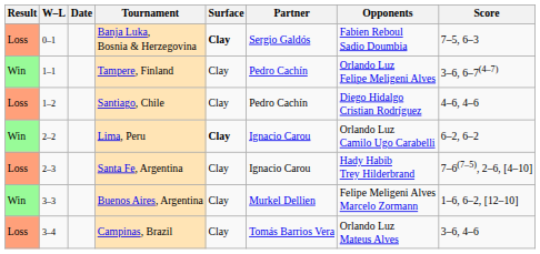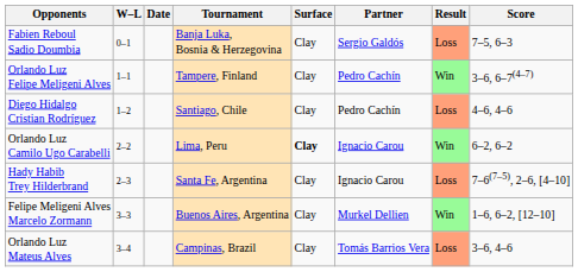 <table class="sortable wikitable" style=font-size:75%>
 <tr>
-<th>Result</th>
+<th>Opponents</th>
 <th class="unsortable">W–L</th>
 <th>Date</th>
 <th>Tournament</th>
 <th>Surface</th>
 <th>Partner</th>
-<th>Opponents</th>
+<th>Result</th>
 <th class="unsortable">Score</th>
 </tr>
 <tr>
-<td bgcolor=FFA07A>Loss</td>
+<td> <a href='#'>Fabien Reboul</a> <br> <a href='#'>Sadio Doumbia</a></td>
 <td><small>0–1</small></td>
 <td><a href='#'></a></td>
 <td style="background:moccasin;"><a href='#'>Banja Luka</a>,<br> Bosnia & Herzegovina</td>
-<td><strong>Clay</strong></td>
+<td>Clay</td>
 <td> <a href='#'>Sergio Galdós</a></td>
-<td> <a href='#'>Fabien Reboul</a> <br> <a href='#'>Sadio Doumbia</a></td>
+<td bgcolor=FFA07A>Loss</td>
 <td>7–5, 6–3</td>
 </tr>
 <tr>
-<td bgcolor=98FB98>Win</td>
+<td> <a href='#'>Orlando Luz</a><br> <a href='#'>Felipe Meligeni Alves</a></td>
 <td><small>1–1</small></td>
 <td><a href='#'></a></td>
 <td style="background:moccasin;"><a href='#'>Tampere</a>, Finland</td>
 <td>Clay</td>
 <td> <a href='#'>Pedro Cachín</a></td>
-<td> <a href='#'>Orlando Luz</a><br> <a href='#'>Felipe Meligeni Alves</a></td>
+<td bgcolor=98FB98>Win</td>
 <td>3–6, 6–7<sup>(4–7)</sup></td>
 </tr>
 <tr>
-<td bgcolor=FFA07A>Loss</td>
+<td> <a href='#'>Diego Hidalgo</a><br> <a href='#'>Cristian Rodríguez</a></td>
 <td><small>1–2</small></td>
 <td><a href='#'></a></td>
 <td style="background:moccasin;"><a href='#'>Santiago</a>, Chile</td>
 <td>Clay</td>
 <td> Pedro Cachín</td>
-<td> <a href='#'>Diego Hidalgo</a><br> <a href='#'>Cristian Rodríguez</a></td>
+<td bgcolor=FFA07A>Loss</td>
 <td>4–6, 4–6</td>
 </tr>
 <tr>
-<td bgcolor=98FB98>Win</td>
+<td> Orlando Luz<br> <a href='#'>Camilo Ugo Carabelli</a></td>
 <td><small>2–2</small></td>
 <td><a href='#'></a></td>
 <td style="background:moccasin;"><a href='#'>Lima</a>, Peru</td>
 <td><strong>Clay</strong></td>
 <td> <a href='#'>Ignacio Carou</a></td>
-<td> Orlando Luz<br> <a href='#'>Camilo Ugo Carabelli</a></td>
+<td bgcolor=98FB98>Win</td>
 <td>6–2, 6–2</td>
 </tr>
 <tr>
-<td bgcolor=FFA07A>Loss</td>
+<td> <a href='#'>Hady Habib</a><br> <a href='#'>Trey Hilderbrand</a></td>
 <td><small>2–3</small></td>
 <td><a href='#'></a></td>
 <td style="background:moccasin;"><a href='#'>Santa Fe</a>, Argentina</td>
 <td>Clay</td>
 <td> Ignacio Carou</td>
-<td> <a href='#'>Hady Habib</a><br> <a href='#'>Trey Hilderbrand</a></td>
+<td bgcolor=FFA07A>Loss</td>
 <td>7–6<sup>(7–5)</sup>, 2–6, [4–10]</td>
 </tr>
 <tr>
-<td bgcolor=98FB98>Win</td>
+<td> Felipe Meligeni Alves<br> <a href='#'>Marcelo Zormann</a></td>
 <td><small>3–3</small></td>
 <td><a href='#'></a></td>
 <td style="background:moccasin;"><a href='#'>Buenos Aires</a>, Argentina</td>
 <td>Clay</td>
 <td> <a href='#'>Murkel Dellien</a></td>
-<td> Felipe Meligeni Alves<br> <a href='#'>Marcelo Zormann</a></td>
+<td bgcolor=98FB98>Win</td>
 <td>1–6, 6–2, [12–10]</td>
 </tr>
 <tr>
-<td bgcolor=FFA07A>Loss</td>
+<td> Orlando Luz<br> <a href='#'>Mateus Alves</a></td>
 <td><small>3–4</small></td>
 <td><a href='#'></a></td>
 <td style="background:moccasin;"><a href='#'>Campinas</a>, Brazil</td>
 <td>Clay</td>
 <td> <a href='#'>Tomás Barrios Vera</a></td>
-<td> Orlando Luz<br> <a href='#'>Mateus Alves</a></td>
+<td bgcolor=FFA07A>Loss</td>
 <td>3–6, 4–6</td>
 </tr>
 </table>
